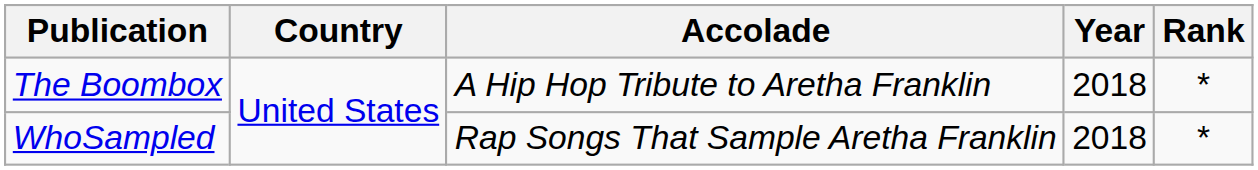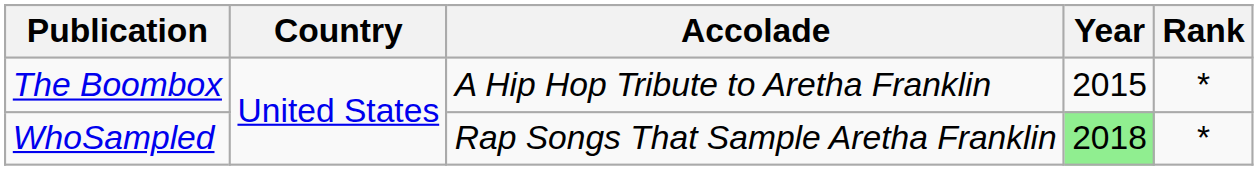 <table class="wikitable">
 <tr>
 <th>Publication</th>
 <th>Country</th>
 <th>Accolade</th>
 <th>Year</th>
 <th>Rank</th>
 </tr>
 <tr>
 <td><em><a href='#'>The Boombox</a></em></td>
 <td rowspan=2><a href='#'>United States</a></td>
 <td><em>A Hip Hop Tribute to Aretha Franklin</em></td>
-<td>2018</td>
+<td>2015</td>
 <td style="text-align:center;">*</td>
 </tr>
 <tr>
 <td><em><a href='#'>WhoSampled</a></em></td>
 <td><em>Rap Songs That Sample Aretha Franklin</em></td>
-<td>2018</td>
+<td style="background: lightgreen;">2018</td>
 <td style="text-align:center;">*</td>
 </tr>
 </table>
